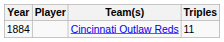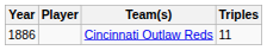 <table class="wikitable">
 <tr>
 <th>Year</th>
 <th>Player</th>
 <th>Team(s)</th>
 <th>Triples</th>
 </tr>
 <tr>
-<td>1884</td>
+<td>1886</td>
 <td></td>
 <td><a href='#'>Cincinnati Outlaw Reds</a></td>
 <td>11</td>
 </tr>
 </table>
